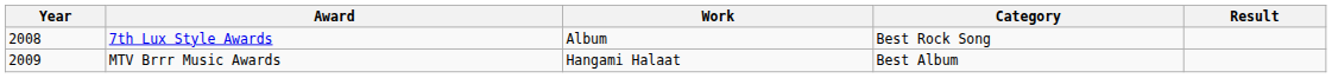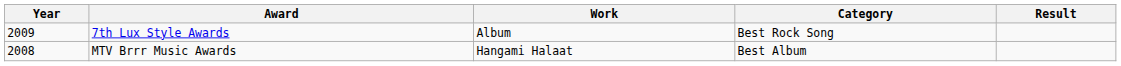 <table class="wikitable" width="100%">
 <tr>
 <th>Year</th>
 <th>Award</th>
 <th>Work</th>
 <th>Category</th>
 <th>Result</th>
 </tr>
 <tr>
-<td>2008</td>
+<td>2009</td>
 <td><a href='#'>7th Lux Style Awards</a></td>
 <td>Album</td>
 <td>Best Rock Song</td>
 <td></td>
 </tr>
 <tr>
-<td>2009</td>
+<td>2008</td>
 <td>MTV Brrr Music Awards</td>
 <td>Hangami Halaat</td>
 <td>Best Album</td>
 <td></td>
 </tr>
 </table>
